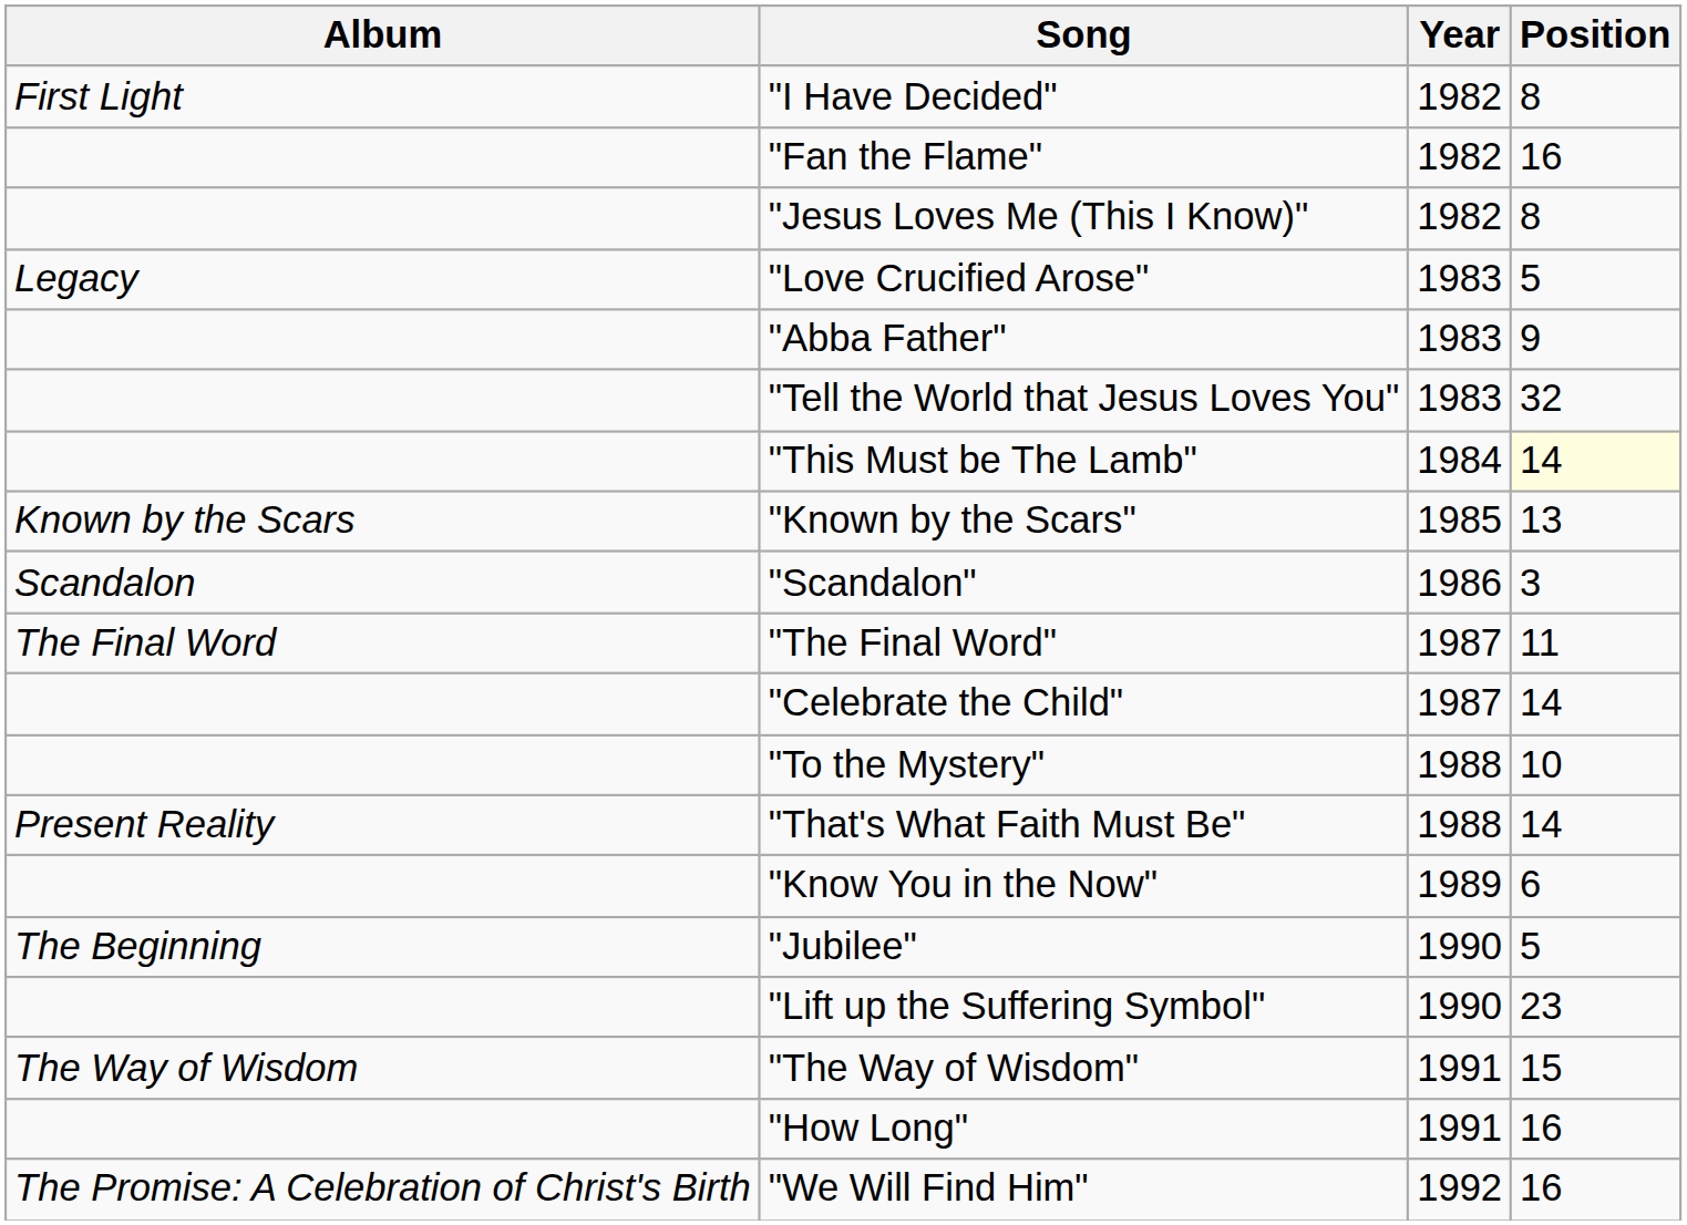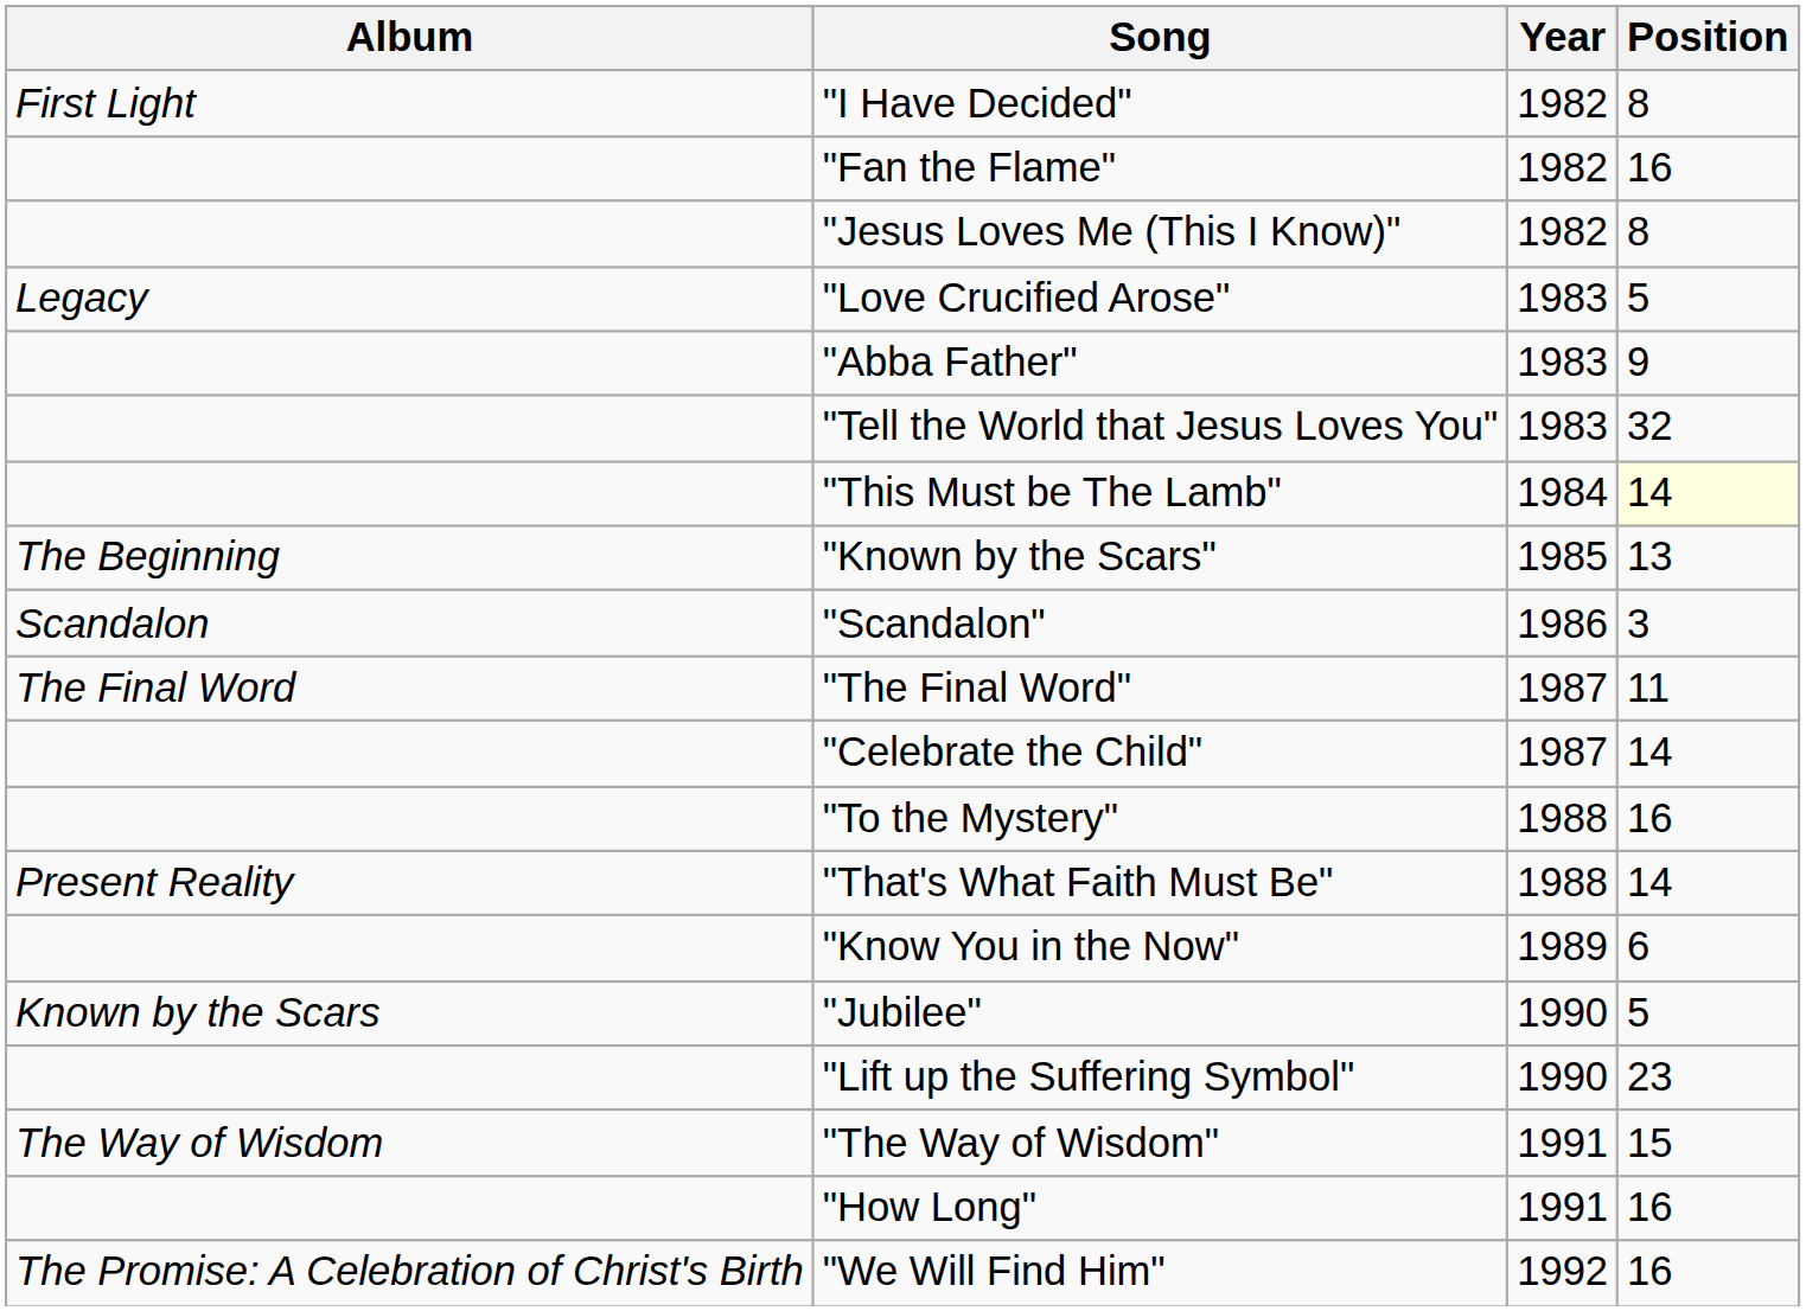 <table class="wikitable">
 <tr>
 <th>Album</th>
 <th>Song</th>
 <th>Year</th>
 <th>Position</th>
 </tr>
 <tr>
 <td><em>First Light</em></td>
 <td>"I Have Decided"</td>
 <td>1982</td>
 <td>8</td>
 </tr>
 <tr>
 <td></td>
 <td>"Fan the Flame"</td>
 <td>1982</td>
 <td>16</td>
 </tr>
 <tr>
 <td></td>
 <td>"Jesus Loves Me (This I Know)"</td>
 <td>1982</td>
 <td>8</td>
 </tr>
 <tr>
 <td><em>Legacy</em></td>
 <td>"Love Crucified Arose"</td>
 <td>1983</td>
 <td>5</td>
 </tr>
 <tr>
 <td></td>
 <td>"Abba Father"</td>
 <td>1983</td>
 <td>9</td>
 </tr>
 <tr>
 <td></td>
 <td>"Tell the World that Jesus Loves You"</td>
 <td>1983</td>
 <td>32</td>
 </tr>
 <tr>
 <td></td>
 <td>"This Must be The Lamb"</td>
 <td>1984</td>
 <td style="background: lightyellow;">14</td>
 </tr>
 <tr>
-<td><em>Known by the Scars</em></td>
+<td><em>The Beginning</em></td>
 <td>"Known by the Scars"</td>
 <td>1985</td>
 <td>13</td>
 </tr>
 <tr>
 <td><em>Scandalon</em></td>
 <td>"Scandalon"</td>
 <td>1986</td>
 <td>3</td>
 </tr>
 <tr>
 <td><em>The Final Word</em></td>
 <td>"The Final Word"</td>
 <td>1987</td>
 <td>11</td>
 </tr>
 <tr>
 <td></td>
 <td>"Celebrate the Child"</td>
 <td>1987</td>
 <td>14</td>
 </tr>
 <tr>
 <td></td>
 <td>"To the Mystery"</td>
 <td>1988</td>
-<td>10</td>
+<td>16</td>
 </tr>
 <tr>
 <td><em>Present Reality</em></td>
 <td>"That's What Faith Must Be"</td>
 <td>1988</td>
 <td>14</td>
 </tr>
 <tr>
 <td></td>
 <td>"Know You in the Now"</td>
 <td>1989</td>
 <td>6</td>
 </tr>
 <tr>
-<td><em>The Beginning</em></td>
+<td><em>Known by the Scars</em></td>
 <td>"Jubilee"</td>
 <td>1990</td>
 <td>5</td>
 </tr>
 <tr>
 <td></td>
 <td>"Lift up the Suffering Symbol"</td>
 <td>1990</td>
 <td>23</td>
 </tr>
 <tr>
 <td><em>The Way of Wisdom</em></td>
 <td>"The Way of Wisdom"</td>
 <td>1991</td>
 <td>15</td>
 </tr>
 <tr>
 <td></td>
 <td>"How Long"</td>
 <td>1991</td>
 <td>16</td>
 </tr>
 <tr>
 <td><em>The Promise: A Celebration of Christ's Birth</em></td>
 <td>"We Will Find Him"</td>
 <td>1992</td>
 <td>16</td>
 </tr>
 </table>
